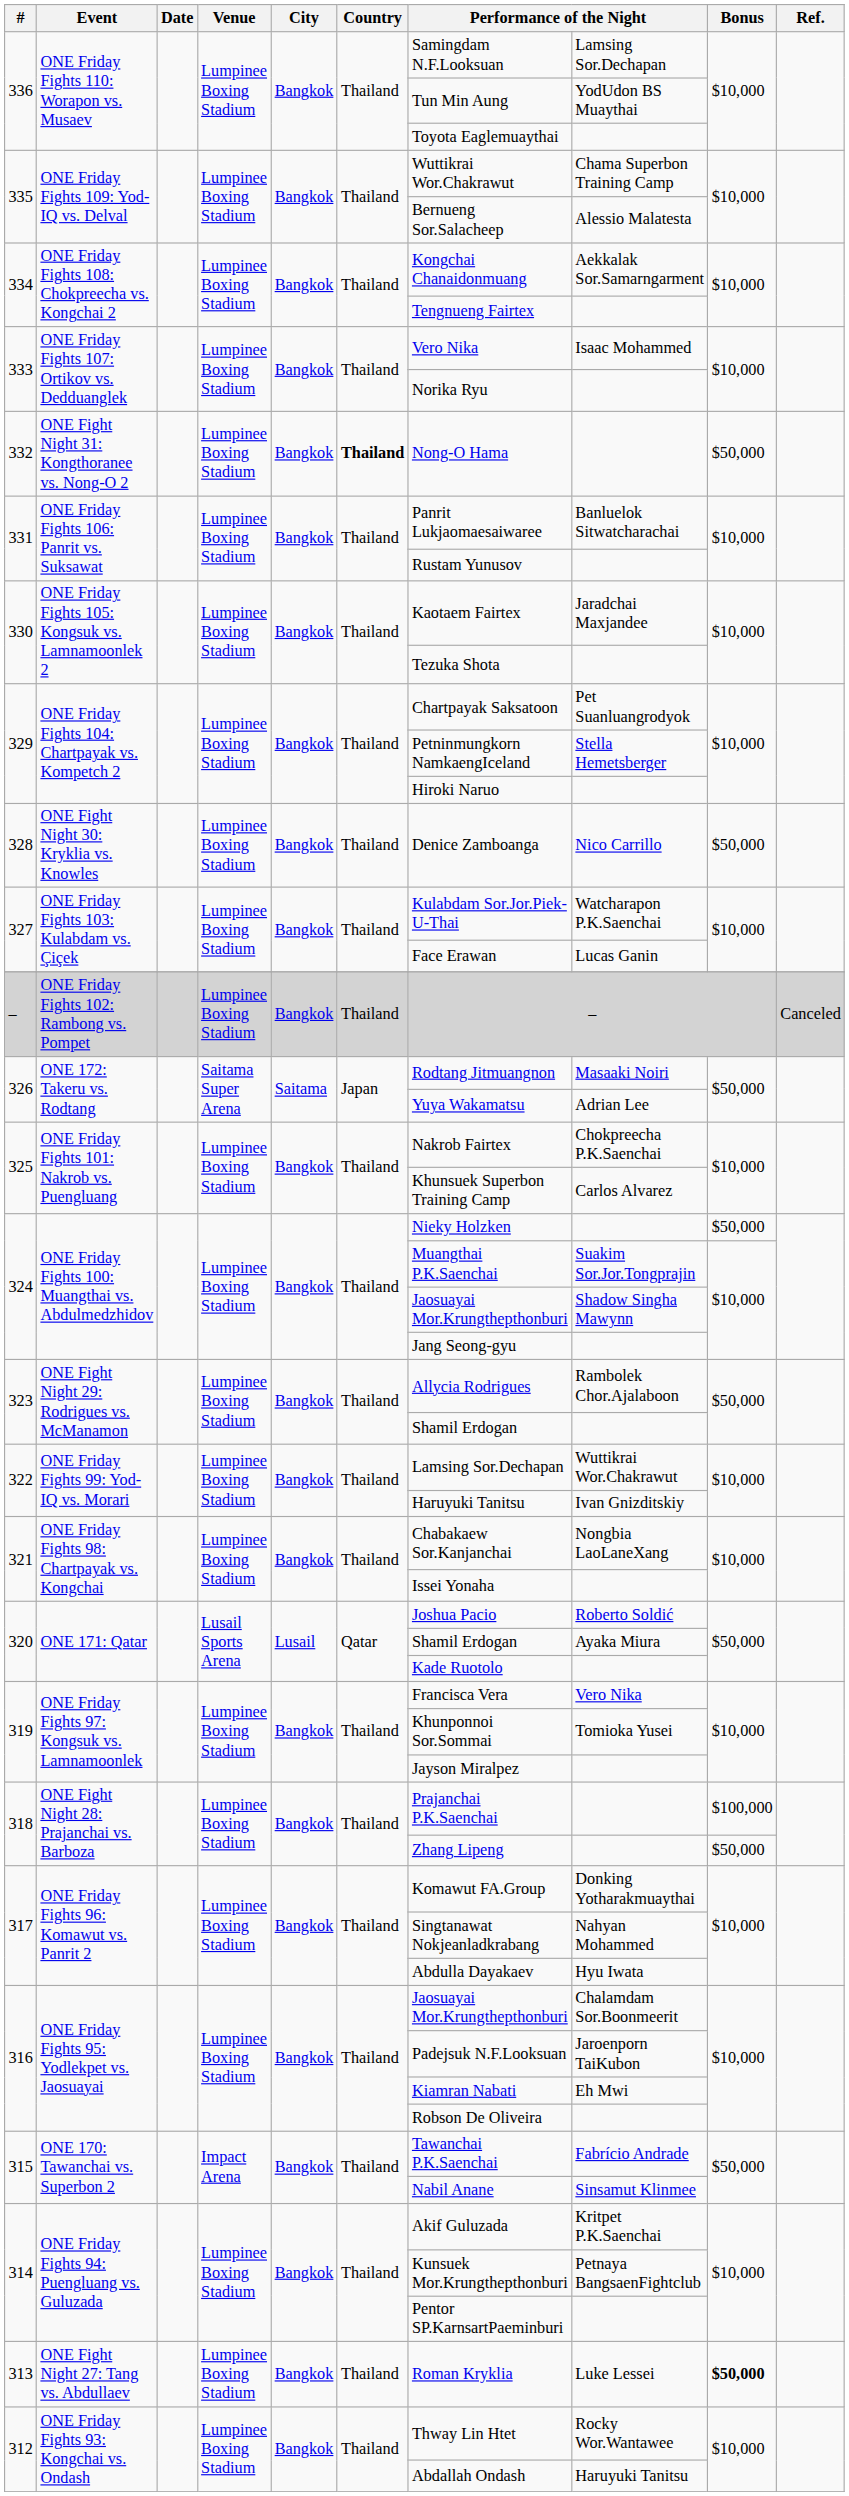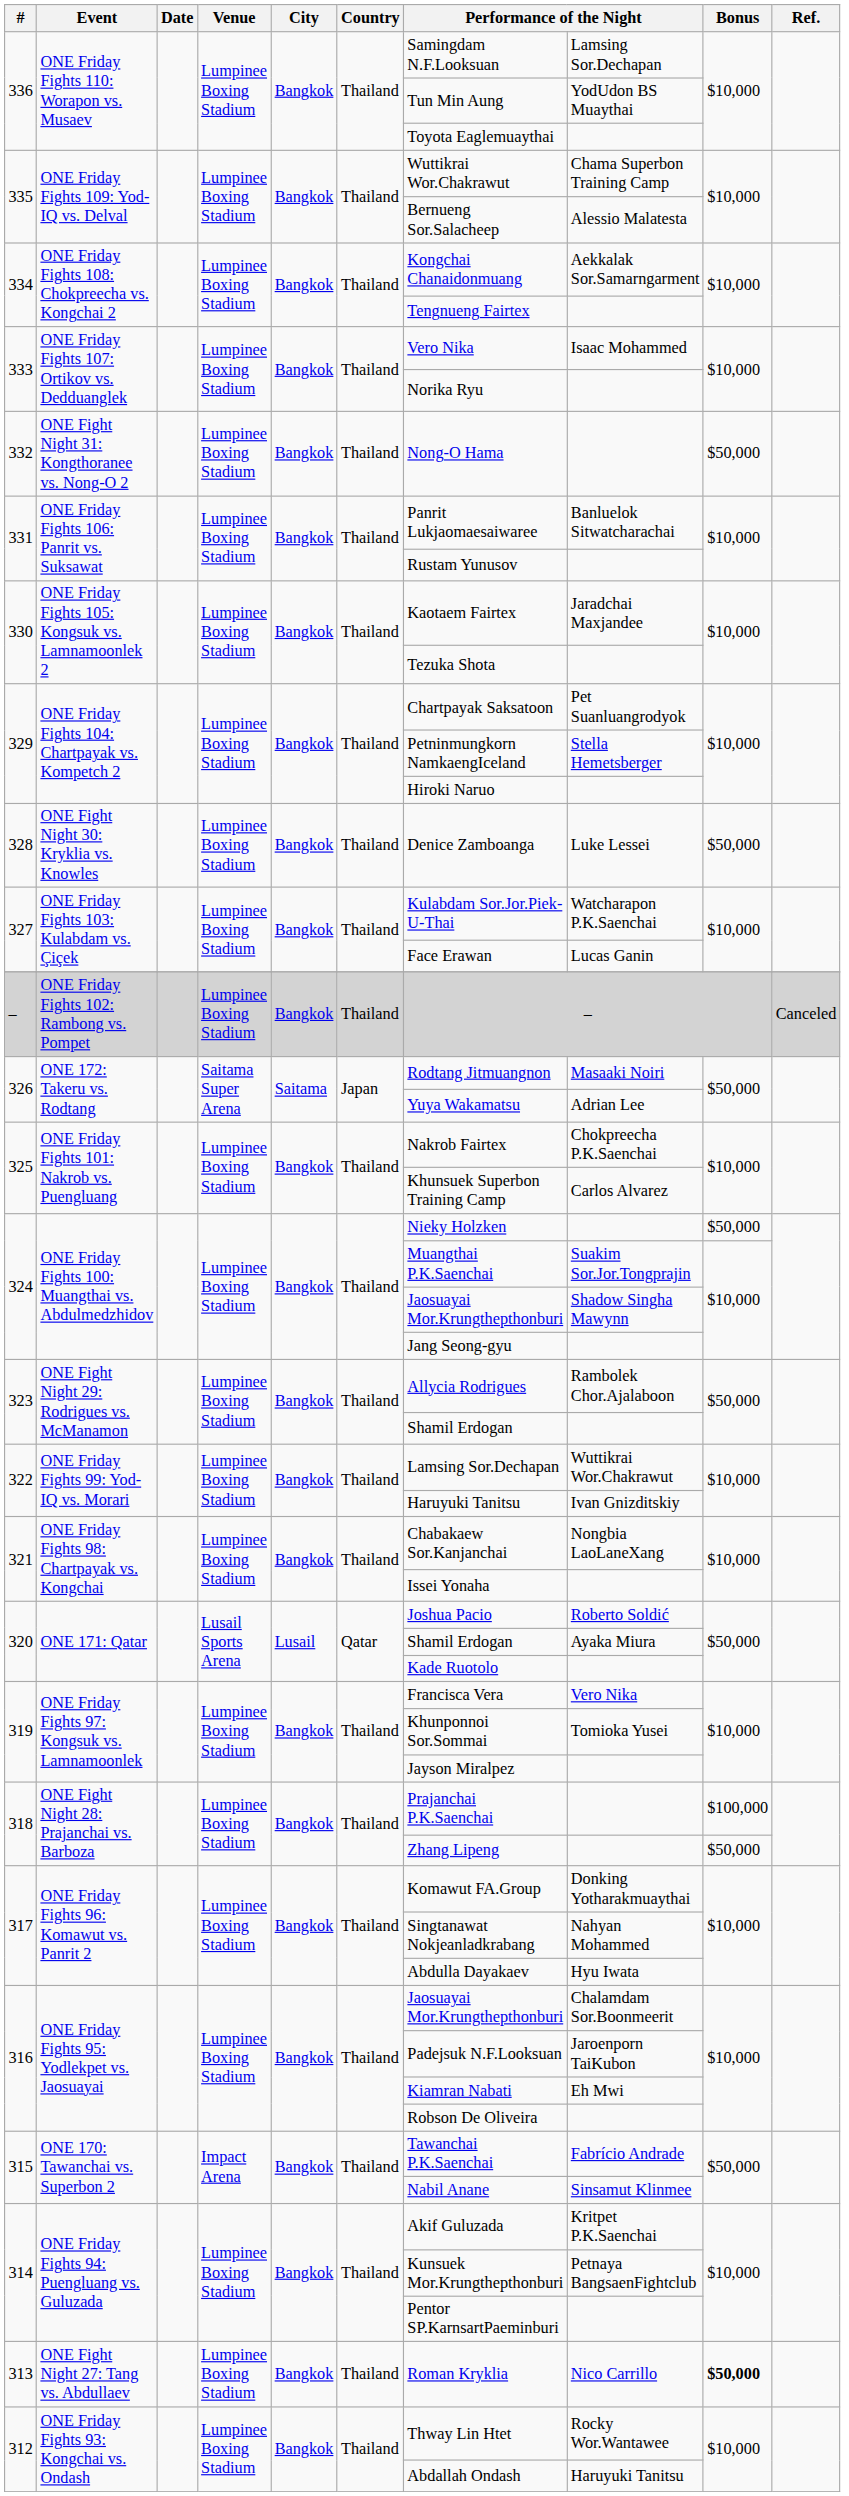 <table class="sortable wikitable succession-box" style="font-size:90%;">
 <tr>
 <th scope="col">#</th>
 <th scope="col">Event</th>
 <th scope="col">Date</th>
 <th scope="col">Venue</th>
 <th scope="col">City</th>
 <th scope="col">Country</th>
 <th colspan="2">Performance of the Night</th>
 <th scope="col">Bonus</th>
 <th scope="col">Ref.</th>
 </tr>
 <tr>
 <td rowspan="3">336</td>
 <td rowspan="3"><a href='#'>ONE Friday Fights 110: Worapon vs. Musaev</a></td>
 <td rowspan="3"></td>
 <td rowspan="3"><a href='#'>Lumpinee Boxing Stadium</a></td>
 <td rowspan="3"><a href='#'>Bangkok</a></td>
 <td rowspan="3">Thailand</td>
 <td>Samingdam N.F.Looksuan</td>
 <td>Lamsing Sor.Dechapan</td>
 <td rowspan="3">$10,000</td>
 <td rowspan="3"></td>
 </tr>
 <tr>
 <td>Tun Min Aung</td>
 <td>YodUdon BS Muaythai</td>
 </tr>
 <tr>
 <td>Toyota Eaglemuaythai</td>
 <td></td>
 </tr>
 <tr>
 <td rowspan="2">335</td>
 <td rowspan="2"><a href='#'>ONE Friday Fights 109: Yod-IQ vs. Delval</a></td>
 <td rowspan="2"></td>
 <td rowspan="2"><a href='#'>Lumpinee Boxing Stadium</a></td>
 <td rowspan="2"><a href='#'>Bangkok</a></td>
 <td rowspan="2">Thailand</td>
 <td>Wuttikrai Wor.Chakrawut</td>
 <td>Chama Superbon Training Camp</td>
 <td rowspan="2">$10,000</td>
 <td rowspan="2"></td>
 </tr>
 <tr>
 <td>Bernueng Sor.Salacheep</td>
 <td>Alessio Malatesta</td>
 </tr>
 <tr>
 <td rowspan="2">334</td>
 <td rowspan="2"><a href='#'>ONE Friday Fights 108: Chokpreecha vs. Kongchai 2</a></td>
 <td rowspan="2"></td>
 <td rowspan="2"><a href='#'>Lumpinee Boxing Stadium</a></td>
 <td rowspan="2"><a href='#'>Bangkok</a></td>
 <td rowspan="2">Thailand</td>
 <td><a href='#'>Kongchai Chanaidonmuang</a></td>
 <td>Aekkalak Sor.Samarngarment</td>
 <td rowspan="2">$10,000</td>
 <td rowspan="2"></td>
 </tr>
 <tr>
 <td><a href='#'>Tengnueng Fairtex</a></td>
 <td></td>
 </tr>
 <tr>
 <td rowspan="2">333</td>
 <td rowspan="2"><a href='#'>ONE Friday Fights 107: Ortikov vs. Dedduanglek</a></td>
 <td rowspan="2"></td>
 <td rowspan="2"><a href='#'>Lumpinee Boxing Stadium</a></td>
 <td rowspan="2"><a href='#'>Bangkok</a></td>
 <td rowspan="2">Thailand</td>
 <td><a href='#'>Vero Nika</a></td>
 <td>Isaac Mohammed</td>
 <td rowspan="2">$10,000</td>
 <td rowspan="2"></td>
 </tr>
 <tr>
 <td>Norika Ryu</td>
 <td></td>
 </tr>
 <tr>
 <td>332</td>
 <td><a href='#'>ONE Fight Night 31: Kongthoranee vs. Nong-O 2</a></td>
 <td></td>
 <td><a href='#'>Lumpinee Boxing Stadium</a></td>
 <td><a href='#'>Bangkok</a></td>
-<td><strong>Thailand</strong></td>
+<td>Thailand</td>
 <td><a href='#'>Nong-O Hama</a></td>
 <td></td>
 <td>$50,000</td>
 <td></td>
 </tr>
 <tr>
 <td rowspan="2">331</td>
 <td rowspan="2"><a href='#'>ONE Friday Fights 106: Panrit vs. Suksawat</a></td>
 <td rowspan="2"></td>
 <td rowspan="2"><a href='#'>Lumpinee Boxing Stadium</a></td>
 <td rowspan="2"><a href='#'>Bangkok</a></td>
 <td rowspan="2">Thailand</td>
 <td>Panrit Lukjaomaesaiwaree</td>
 <td>Banluelok Sitwatcharachai</td>
 <td rowspan="2">$10,000</td>
 <td rowspan="2"></td>
 </tr>
 <tr>
 <td>Rustam Yunusov</td>
 <td></td>
 </tr>
 <tr>
 <td rowspan="2">330</td>
 <td rowspan="2"><a href='#'>ONE Friday Fights 105: Kongsuk vs. Lamnamoonlek 2</a></td>
 <td rowspan="2"></td>
 <td rowspan="2"><a href='#'>Lumpinee Boxing Stadium</a></td>
 <td rowspan="2"><a href='#'>Bangkok</a></td>
 <td rowspan="2">Thailand</td>
 <td>Kaotaem Fairtex</td>
 <td>Jaradchai Maxjandee</td>
 <td rowspan="2">$10,000</td>
 <td rowspan="2"></td>
 </tr>
 <tr>
 <td>Tezuka Shota</td>
 <td></td>
 </tr>
 <tr>
 <td rowspan="3">329</td>
 <td rowspan="3"><a href='#'>ONE Friday Fights 104: Chartpayak vs. Kompetch 2</a></td>
 <td rowspan="3"></td>
 <td rowspan="3"><a href='#'>Lumpinee Boxing Stadium</a></td>
 <td rowspan="3"><a href='#'>Bangkok</a></td>
 <td rowspan="3">Thailand</td>
 <td>Chartpayak Saksatoon</td>
 <td>Pet Suanluangrodyok</td>
 <td rowspan="3">$10,000</td>
 <td rowspan="3"></td>
 </tr>
 <tr>
 <td>Petninmungkorn NamkaengIceland</td>
 <td><a href='#'>Stella Hemetsberger</a></td>
 </tr>
 <tr>
 <td>Hiroki Naruo</td>
 <td></td>
 </tr>
 <tr>
 <td>328</td>
 <td><a href='#'>ONE Fight Night 30: Kryklia vs. Knowles</a></td>
 <td></td>
 <td><a href='#'>Lumpinee Boxing Stadium</a></td>
 <td><a href='#'>Bangkok</a></td>
 <td>Thailand</td>
 <td>Denice Zamboanga</td>
-<td><a href='#'>Nico Carrillo</a></td>
+<td>Luke Lessei</td>
 <td>$50,000</td>
 <td></td>
 </tr>
 <tr>
 <td rowspan="2">327</td>
 <td rowspan="2"><a href='#'>ONE Friday Fights 103: Kulabdam vs. Çiçek</a></td>
 <td rowspan="2"></td>
 <td rowspan="2"><a href='#'>Lumpinee Boxing Stadium</a></td>
 <td rowspan="2"><a href='#'>Bangkok</a></td>
 <td rowspan="2">Thailand</td>
 <td><a href='#'>Kulabdam Sor.Jor.Piek-U-Thai</a></td>
 <td>Watcharapon P.K.Saenchai</td>
 <td rowspan="2">$10,000</td>
 <td rowspan="2"></td>
 </tr>
 <tr>
 <td>Face Erawan</td>
 <td>Lucas Ganin</td>
 </tr>
 <tr>
 </tr>
 <tr bgcolor=#D3D3D3>
 <td>–</td>
 <td><a href='#'>ONE Friday Fights 102: Rambong vs. Pompet</a></td>
 <td></td>
 <td><a href='#'>Lumpinee Boxing Stadium</a></td>
 <td><a href='#'>Bangkok</a></td>
 <td>Thailand</td>
 <td colspan="3" align=center>–</td>
 <td>Canceled</td>
 </tr>
 <tr>
 <td rowspan="2">326</td>
 <td rowspan="2"><a href='#'>ONE 172: Takeru vs. Rodtang</a></td>
 <td rowspan="2"></td>
 <td rowspan="2"><a href='#'>Saitama Super Arena</a></td>
 <td rowspan="2"><a href='#'>Saitama</a></td>
 <td rowspan="2">Japan</td>
 <td><a href='#'>Rodtang Jitmuangnon</a></td>
 <td><a href='#'>Masaaki Noiri</a></td>
 <td rowspan="2">$50,000</td>
 <td rowspan="2"></td>
 </tr>
 <tr>
 <td><a href='#'>Yuya Wakamatsu</a></td>
 <td>Adrian Lee</td>
 </tr>
 <tr>
 <td rowspan="2">325</td>
 <td rowspan="2"><a href='#'>ONE Friday Fights 101: Nakrob vs. Puengluang</a></td>
 <td rowspan="2"></td>
 <td rowspan="2"><a href='#'>Lumpinee Boxing Stadium</a></td>
 <td rowspan="2"><a href='#'>Bangkok</a></td>
 <td rowspan="2">Thailand</td>
 <td>Nakrob Fairtex</td>
 <td>Chokpreecha P.K.Saenchai</td>
 <td rowspan="2">$10,000</td>
 <td rowspan="2"></td>
 </tr>
 <tr>
 <td>Khunsuek Superbon Training Camp</td>
 <td>Carlos Alvarez</td>
 </tr>
 <tr>
 <td rowspan="4">324</td>
 <td rowspan="4"><a href='#'>ONE Friday Fights 100: Muangthai vs. Abdulmedzhidov</a></td>
 <td rowspan="4"></td>
 <td rowspan="4"><a href='#'>Lumpinee Boxing Stadium</a></td>
 <td rowspan="4"><a href='#'>Bangkok</a></td>
 <td rowspan="4">Thailand</td>
 <td><a href='#'>Nieky Holzken</a></td>
 <td></td>
 <td>$50,000</td>
 <td rowspan="4"></td>
 </tr>
 <tr>
 <td><a href='#'>Muangthai P.K.Saenchai</a></td>
 <td><a href='#'>Suakim Sor.Jor.Tongprajin</a></td>
 <td rowspan="3">$10,000</td>
 </tr>
 <tr>
 <td><a href='#'>Jaosuayai Mor.Krungthepthonburi</a></td>
 <td><a href='#'>Shadow Singha Mawynn</a></td>
 </tr>
 <tr>
 <td>Jang Seong-gyu</td>
 <td></td>
 </tr>
 <tr>
 <td rowspan="2">323</td>
 <td rowspan="2"><a href='#'>ONE Fight Night 29: Rodrigues vs. McManamon</a></td>
 <td rowspan="2"></td>
 <td rowspan="2"><a href='#'>Lumpinee Boxing Stadium</a></td>
 <td rowspan="2"><a href='#'>Bangkok</a></td>
 <td rowspan="2">Thailand</td>
 <td><a href='#'>Allycia Rodrigues</a></td>
 <td>Rambolek Chor.Ajalaboon</td>
 <td rowspan="2">$50,000</td>
 <td rowspan="2"></td>
 </tr>
 <tr>
 <td>Shamil Erdogan</td>
 <td></td>
 </tr>
 <tr>
 <td rowspan="2">322</td>
 <td rowspan="2"><a href='#'>ONE Friday Fights 99: Yod-IQ vs. Morari</a></td>
 <td rowspan="2"></td>
 <td rowspan="2"><a href='#'>Lumpinee Boxing Stadium</a></td>
 <td rowspan="2"><a href='#'>Bangkok</a></td>
 <td rowspan="2">Thailand</td>
 <td>Lamsing Sor.Dechapan</td>
 <td>Wuttikrai Wor.Chakrawut</td>
 <td rowspan="2">$10,000</td>
 <td rowspan="2"></td>
 </tr>
 <tr>
 <td>Haruyuki Tanitsu</td>
 <td>Ivan Gnizditskiy</td>
 </tr>
 <tr>
 <td rowspan="2">321</td>
 <td rowspan="2"><a href='#'>ONE Friday Fights 98: Chartpayak vs. Kongchai</a></td>
 <td rowspan="2"></td>
 <td rowspan="2"><a href='#'>Lumpinee Boxing Stadium</a></td>
 <td rowspan="2"><a href='#'>Bangkok</a></td>
 <td rowspan="2">Thailand</td>
 <td>Chabakaew Sor.Kanjanchai</td>
 <td>Nongbia LaoLaneXang</td>
 <td rowspan="2">$10,000</td>
 <td rowspan="2"></td>
 </tr>
 <tr>
 <td>Issei Yonaha</td>
 <td></td>
 </tr>
 <tr>
 <td rowspan="3">320</td>
 <td rowspan="3"><a href='#'>ONE 171: Qatar</a></td>
 <td rowspan="3"></td>
 <td rowspan="3"><a href='#'>Lusail Sports Arena</a></td>
 <td rowspan="3"><a href='#'>Lusail</a></td>
 <td rowspan="3">Qatar</td>
 <td><a href='#'>Joshua Pacio</a></td>
 <td><a href='#'>Roberto Soldić</a></td>
 <td rowspan="3">$50,000</td>
 <td rowspan="3"></td>
 </tr>
 <tr>
 <td>Shamil Erdogan</td>
 <td>Ayaka Miura</td>
 </tr>
 <tr>
 <td><a href='#'>Kade Ruotolo</a></td>
 <td></td>
 </tr>
 <tr>
 <td rowspan="3">319</td>
 <td rowspan="3"><a href='#'>ONE Friday Fights 97: Kongsuk vs. Lamnamoonlek</a></td>
 <td rowspan="3"></td>
 <td rowspan="3"><a href='#'>Lumpinee Boxing Stadium</a></td>
 <td rowspan="3"><a href='#'>Bangkok</a></td>
 <td rowspan="3">Thailand</td>
 <td>Francisca Vera</td>
 <td><a href='#'>Vero Nika</a></td>
 <td rowspan="3">$10,000</td>
 <td rowspan="3"></td>
 </tr>
 <tr>
 <td>Khunponnoi Sor.Sommai</td>
 <td>Tomioka Yusei</td>
 </tr>
 <tr>
 <td>Jayson Miralpez</td>
 <td></td>
 </tr>
 <tr>
 <td rowspan="2">318</td>
 <td rowspan="2"><a href='#'>ONE Fight Night 28: Prajanchai vs. Barboza</a></td>
 <td rowspan="2"></td>
 <td rowspan="2"><a href='#'>Lumpinee Boxing Stadium</a></td>
 <td rowspan="2"><a href='#'>Bangkok</a></td>
 <td rowspan="2">Thailand</td>
 <td><a href='#'>Prajanchai P.K.Saenchai</a></td>
 <td></td>
 <td>$100,000</td>
 <td rowspan="2"></td>
 </tr>
 <tr>
 <td><a href='#'>Zhang Lipeng</a></td>
 <td></td>
 <td>$50,000</td>
 </tr>
 <tr>
 <td rowspan="3">317</td>
 <td rowspan="3"><a href='#'>ONE Friday Fights 96: Komawut vs. Panrit 2</a></td>
 <td rowspan="3"></td>
 <td rowspan="3"><a href='#'>Lumpinee Boxing Stadium</a></td>
 <td rowspan="3"><a href='#'>Bangkok</a></td>
 <td rowspan="3">Thailand</td>
 <td>Komawut FA.Group</td>
 <td>Donking Yotharakmuaythai</td>
 <td rowspan="3">$10,000</td>
 <td rowspan="3"></td>
 </tr>
 <tr>
 <td>Singtanawat Nokjeanladkrabang</td>
 <td>Nahyan Mohammed</td>
 </tr>
 <tr>
 <td>Abdulla Dayakaev</td>
 <td>Hyu Iwata</td>
 </tr>
 <tr>
 <td rowspan="4">316</td>
 <td rowspan="4"><a href='#'>ONE Friday Fights 95: Yodlekpet vs. Jaosuayai</a></td>
 <td rowspan="4"></td>
 <td rowspan="4"><a href='#'>Lumpinee Boxing Stadium</a></td>
 <td rowspan="4"><a href='#'>Bangkok</a></td>
 <td rowspan="4">Thailand</td>
 <td><a href='#'>Jaosuayai Mor.Krungthepthonburi</a></td>
 <td>Chalamdam Sor.Boonmeerit</td>
 <td rowspan="4">$10,000</td>
 <td rowspan="4"></td>
 </tr>
 <tr>
 <td>Padejsuk N.F.Looksuan</td>
 <td>Jaroenporn TaiKubon</td>
 </tr>
 <tr>
 <td><a href='#'>Kiamran Nabati</a></td>
 <td>Eh Mwi</td>
 </tr>
 <tr>
 <td>Robson De Oliveira</td>
 <td></td>
 </tr>
 <tr>
 <td rowspan="2">315</td>
 <td rowspan="2"><a href='#'>ONE 170: Tawanchai vs. Superbon 2</a></td>
 <td rowspan="2"></td>
 <td rowspan="2"><a href='#'>Impact Arena</a></td>
 <td rowspan="2"><a href='#'>Bangkok</a></td>
 <td rowspan="2">Thailand</td>
 <td><a href='#'>Tawanchai P.K.Saenchai</a></td>
 <td><a href='#'>Fabrício Andrade</a></td>
 <td rowspan="2">$50,000</td>
 <td rowspan="2"><br></td>
 </tr>
 <tr>
 <td><a href='#'>Nabil Anane</a></td>
 <td><a href='#'>Sinsamut Klinmee</a></td>
 </tr>
 <tr>
 <td rowspan="3">314</td>
 <td rowspan="3"><a href='#'>ONE Friday Fights 94: Puengluang vs. Guluzada</a></td>
 <td rowspan="3"></td>
 <td rowspan="3"><a href='#'>Lumpinee Boxing Stadium</a></td>
 <td rowspan="3"><a href='#'>Bangkok</a></td>
 <td rowspan="3">Thailand</td>
 <td>Akif Guluzada</td>
 <td>Kritpet P.K.Saenchai</td>
 <td rowspan="3">$10,000</td>
 <td rowspan="3"></td>
 </tr>
 <tr>
 <td>Kunsuek Mor.Krungthepthonburi</td>
 <td>Petnaya BangsaenFightclub</td>
 </tr>
 <tr>
 <td>Pentor SP.KarnsartPaeminburi</td>
 <td></td>
 </tr>
 <tr>
 <td>313</td>
 <td><a href='#'>ONE Fight Night 27: Tang vs. Abdullaev</a></td>
 <td></td>
 <td><a href='#'>Lumpinee Boxing Stadium</a></td>
 <td><a href='#'>Bangkok</a></td>
 <td>Thailand</td>
 <td><a href='#'>Roman Kryklia</a></td>
-<td>Luke Lessei</td>
+<td><a href='#'>Nico Carrillo</a></td>
 <td><strong>$50,000</strong></td>
 <td></td>
 </tr>
 <tr>
 <td rowspan=2>312</td>
 <td rowspan=2><a href='#'>ONE Friday Fights 93: Kongchai vs. Ondash</a></td>
 <td rowspan=2></td>
 <td rowspan=2><a href='#'>Lumpinee Boxing Stadium</a></td>
 <td rowspan=2><a href='#'>Bangkok</a></td>
 <td rowspan=2>Thailand</td>
 <td>Thway Lin Htet</td>
 <td>Rocky Wor.Wantawee</td>
 <td rowspan=2>$10,000</td>
 <td rowspan=2></td>
 </tr>
 <tr>
 <td>Abdallah Ondash</td>
 <td>Haruyuki Tanitsu</td>
 </tr>
 </table>
